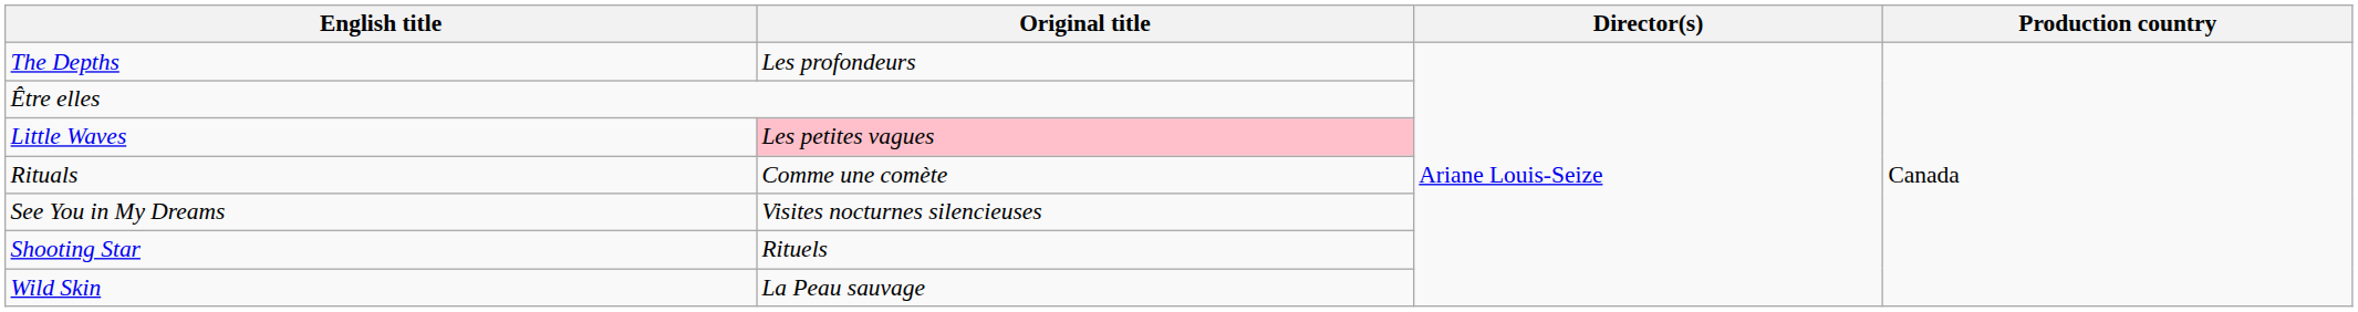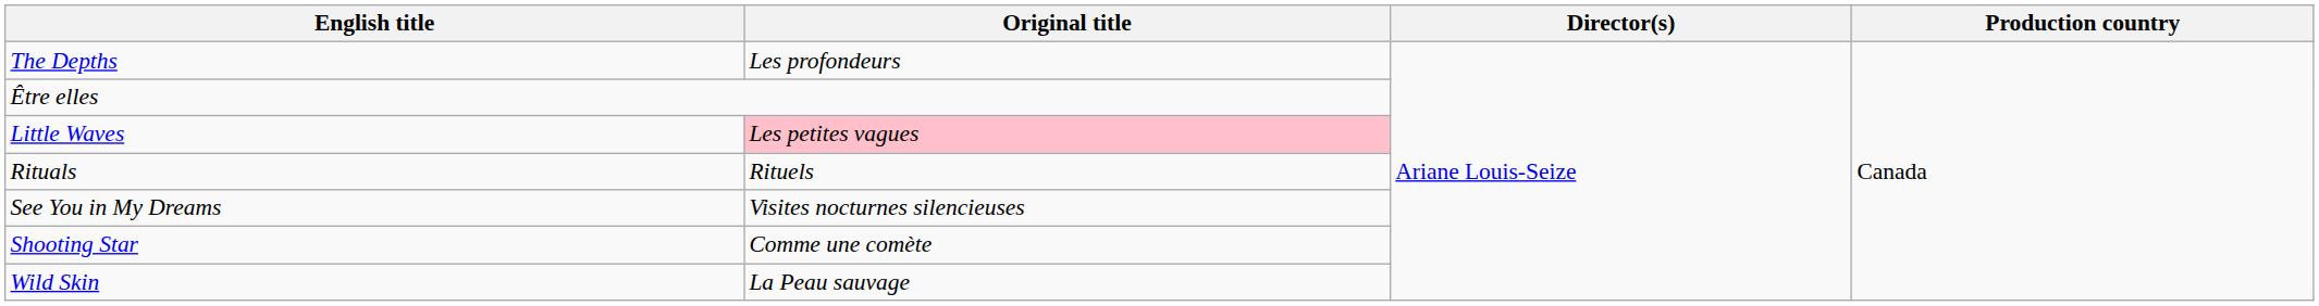 <table class="wikitable" width=100%>
 <tr>
 <th scope="col" width="32%">English title</th>
 <th scope="col" width="28%">Original title</th>
 <th scope="col" width="20%">Director(s)</th>
 <th scope="col" width="20%">Production country</th>
 </tr>
 <tr>
 <td><em><a href='#'>The Depths</a></em></td>
 <td><em>Les profondeurs</em></td>
 <td rowspan=7><a href='#'>Ariane Louis-Seize</a></td>
 <td rowspan=7>Canada</td>
 </tr>
 <tr>
 <td colspan=2><em>Être elles</em></td>
 </tr>
 <tr>
 <td><em><a href='#'>Little Waves</a></em></td>
 <td style="background: pink;"><em>Les petites vagues</em></td>
 </tr>
 <tr>
 <td><em>Rituals</em></td>
-<td><em>Comme une comète</em></td>
+<td><em>Rituels</em></td>
 </tr>
 <tr>
 <td><em>See You in My Dreams</em></td>
 <td><em>Visites nocturnes silencieuses</em></td>
 </tr>
 <tr>
 <td><em><a href='#'>Shooting Star</a></em></td>
-<td><em>Rituels</em></td>
+<td><em>Comme une comète</em></td>
 </tr>
 <tr>
 <td><em><a href='#'>Wild Skin</a></em></td>
 <td><em>La Peau sauvage</em></td>
 </tr>
 </table>
